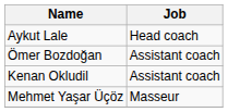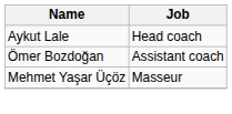 <table class="wikitable">
 <tr>
 <th>Name</th>
 <th>Job</th>
 </tr>
 <tr>
 <td> Aykut Lale</td>
 <td>Head coach</td>
 </tr>
 <tr>
 <td> Ömer Bozdoğan</td>
 <td>Assistant coach</td>
 </tr>
 <tr>
-<td> Kenan Okludil</td>
-<td>Assistant coach</td>
-</tr>
-<tr>
 <td> Mehmet Yaşar Üçöz</td>
 <td>Masseur</td>
 </tr>
 <tr>
 </tr>
 </table>
